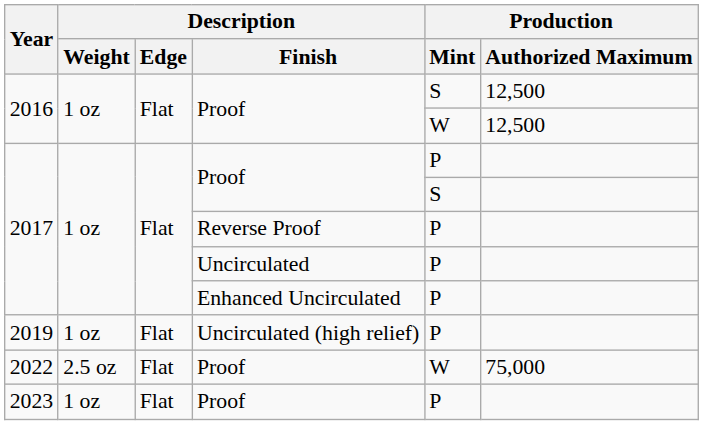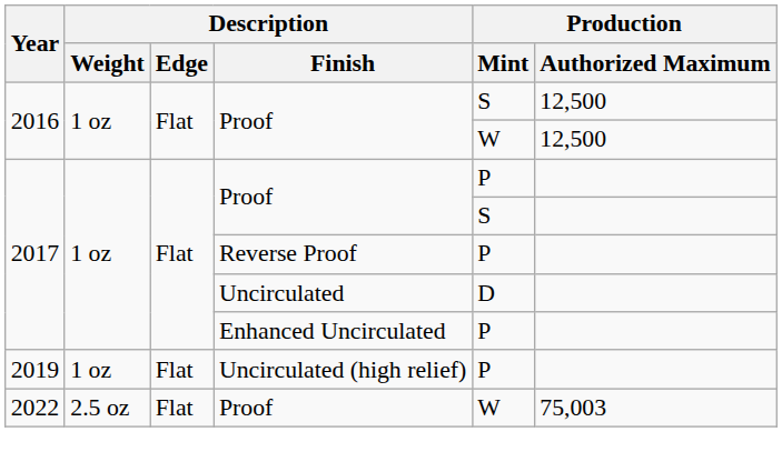 <table class="wikitable">
 <tr>
 <th rowspan="2">Year</th>
 <th colspan="3">Description</th>
 <th colspan="2">Production</th>
 </tr>
 <tr>
 <th>Weight</th>
 <th>Edge</th>
 <th>Finish</th>
 <th>Mint</th>
 <th>Authorized Maximum</th>
 </tr>
 <tr>
 <td rowspan=2>2016</td>
 <td rowspan=2>1 oz</td>
 <td rowspan=2>Flat</td>
 <td rowspan=2>Proof</td>
 <td>S</td>
 <td>12,500</td>
 </tr>
 <tr>
 <td>W</td>
 <td>12,500</td>
 </tr>
 <tr>
 <td rowspan=5>2017</td>
 <td rowspan=5>1 oz</td>
 <td rowspan=5>Flat</td>
 <td rowspan=2>Proof</td>
 <td>P</td>
 <td></td>
 </tr>
 <tr>
 <td>S</td>
 <td></td>
 </tr>
 <tr>
 <td>Reverse Proof</td>
 <td>P</td>
 <td></td>
 </tr>
 <tr>
 <td>Uncirculated</td>
-<td>P</td>
+<td>D</td>
 <td></td>
 </tr>
 <tr>
 <td>Enhanced Uncirculated</td>
 <td>P</td>
 <td></td>
 </tr>
 <tr>
 <td>2019</td>
 <td>1 oz</td>
 <td>Flat</td>
 <td>Uncirculated (high relief)</td>
 <td>P</td>
 <td></td>
 </tr>
 <tr>
 <td>2022</td>
 <td>2.5 oz</td>
 <td>Flat</td>
 <td>Proof</td>
 <td>W</td>
-<td>75,000</td>
-</tr>
-<tr>
-<td>2023</td>
-<td>1 oz</td>
-<td>Flat</td>
-<td>Proof</td>
-<td>P</td>
-<td></td>
+<td>75,003</td>
 </tr>
 </table>
